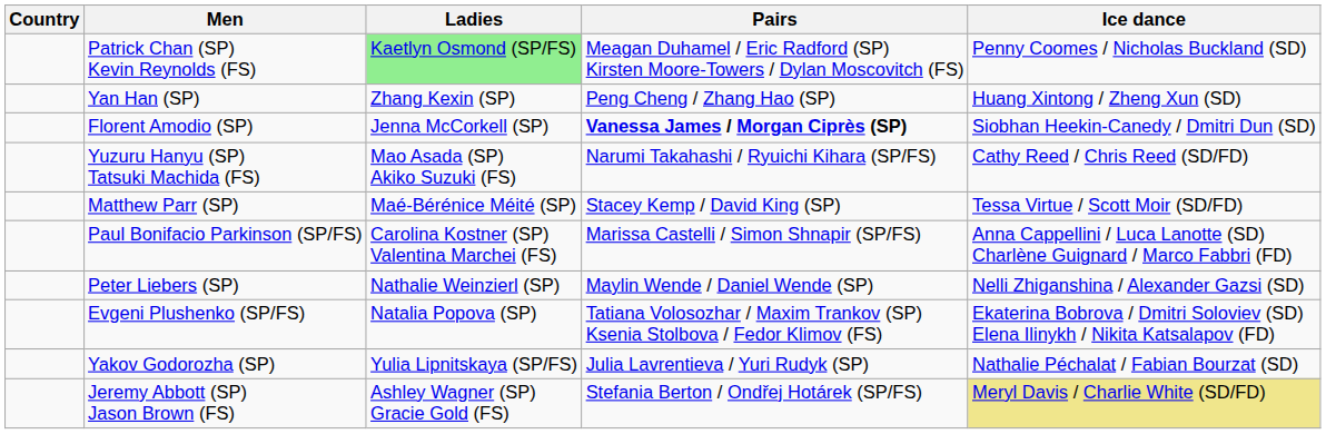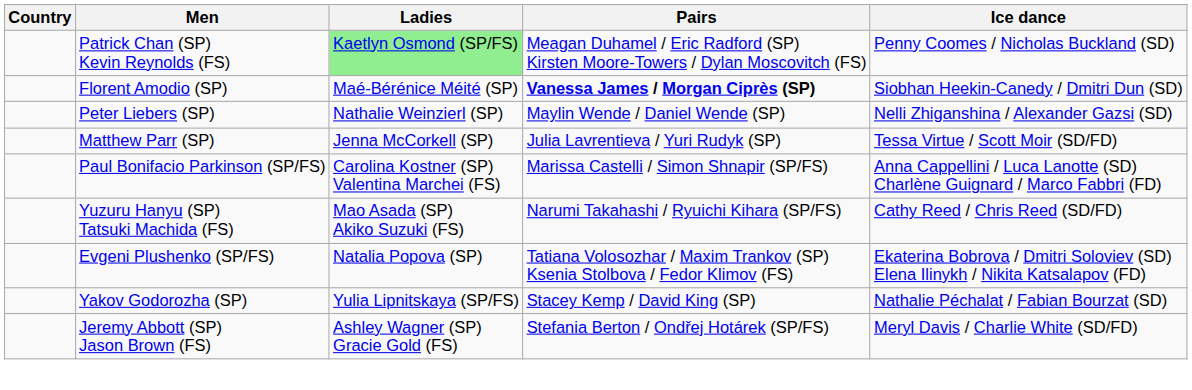 <table class="wikitable">
 <tr>
 <th>Country</th>
 <th>Men</th>
 <th>Ladies</th>
 <th>Pairs</th>
 <th>Ice dance</th>
 </tr>
 <tr Valign="Top">
 <td></td>
 <td><a href='#'>Patrick Chan</a> (SP)<br><a href='#'>Kevin Reynolds</a> (FS)</td>
 <td style="background: lightgreen;"><a href='#'>Kaetlyn Osmond</a> (SP/FS)</td>
 <td><a href='#'>Meagan Duhamel</a> / <a href='#'>Eric Radford</a> (SP)<br><a href='#'>Kirsten Moore-Towers</a> / <a href='#'>Dylan Moscovitch</a> (FS)</td>
 <td><a href='#'>Penny Coomes</a> / <a href='#'>Nicholas Buckland</a> (SD)</td>
 </tr>
 <tr Valign="Top">
 <td></td>
-<td><a href='#'>Yan Han</a> (SP)</td>
-<td><a href='#'>Zhang Kexin</a> (SP)</td>
-<td><a href='#'>Peng Cheng</a> / <a href='#'>Zhang Hao</a> (SP)</td>
-<td><a href='#'>Huang Xintong</a> / <a href='#'>Zheng Xun</a> (SD)</td>
-</tr>
-<tr Valign="Top">
-<td></td>
 <td><a href='#'>Florent Amodio</a> (SP)</td>
-<td><a href='#'>Jenna McCorkell</a> (SP)</td>
+<td><a href='#'>Maé-Bérénice Méité</a> (SP)</td>
 <td><strong><a href='#'>Vanessa James</a> / <a href='#'>Morgan Ciprès</a> (SP)</strong></td>
 <td><a href='#'>Siobhan Heekin-Canedy</a> / <a href='#'>Dmitri Dun</a> (SD)</td>
 </tr>
 <tr Valign="Top">
 <td></td>
-<td><a href='#'>Yuzuru Hanyu</a> (SP)<br><a href='#'>Tatsuki Machida</a> (FS)</td>
-<td><a href='#'>Mao Asada</a> (SP)<br><a href='#'>Akiko Suzuki</a> (FS)</td>
-<td><a href='#'>Narumi Takahashi</a> / <a href='#'>Ryuichi Kihara</a> (SP/FS)</td>
-<td><a href='#'>Cathy Reed</a> / <a href='#'>Chris Reed</a> (SD/FD)</td>
+<td><a href='#'>Peter Liebers</a> (SP)</td>
+<td><a href='#'>Nathalie Weinzierl</a> (SP)</td>
+<td><a href='#'>Maylin Wende</a> / <a href='#'>Daniel Wende</a> (SP)</td>
+<td><a href='#'>Nelli Zhiganshina</a> / <a href='#'>Alexander Gazsi</a> (SD)</td>
 </tr>
 <tr Valign="Top">
 <td></td>
 <td><a href='#'>Matthew Parr</a> (SP)</td>
-<td><a href='#'>Maé-Bérénice Méité</a> (SP)</td>
-<td><a href='#'>Stacey Kemp</a> / <a href='#'>David King</a> (SP)</td>
+<td><a href='#'>Jenna McCorkell</a> (SP)</td>
+<td><a href='#'>Julia Lavrentieva</a> / <a href='#'>Yuri Rudyk</a> (SP)</td>
 <td><a href='#'>Tessa Virtue</a> / <a href='#'>Scott Moir</a> (SD/FD)</td>
 </tr>
 <tr Valign="Top">
 <td></td>
 <td><a href='#'>Paul Bonifacio Parkinson</a> (SP/FS)</td>
 <td><a href='#'>Carolina Kostner</a> (SP)<br><a href='#'>Valentina Marchei</a> (FS)</td>
 <td><a href='#'>Marissa Castelli</a> / <a href='#'>Simon Shnapir</a> (SP/FS)</td>
 <td><a href='#'>Anna Cappellini</a> / <a href='#'>Luca Lanotte</a> (SD)<br><a href='#'>Charlène Guignard</a> / <a href='#'>Marco Fabbri</a> (FD)</td>
 </tr>
 <tr Valign="Top">
 <td></td>
-<td><a href='#'>Peter Liebers</a> (SP)</td>
-<td><a href='#'>Nathalie Weinzierl</a> (SP)</td>
-<td><a href='#'>Maylin Wende</a> / <a href='#'>Daniel Wende</a> (SP)</td>
-<td><a href='#'>Nelli Zhiganshina</a> / <a href='#'>Alexander Gazsi</a> (SD)</td>
+<td><a href='#'>Yuzuru Hanyu</a> (SP)<br><a href='#'>Tatsuki Machida</a> (FS)</td>
+<td><a href='#'>Mao Asada</a> (SP)<br><a href='#'>Akiko Suzuki</a> (FS)</td>
+<td><a href='#'>Narumi Takahashi</a> / <a href='#'>Ryuichi Kihara</a> (SP/FS)</td>
+<td><a href='#'>Cathy Reed</a> / <a href='#'>Chris Reed</a> (SD/FD)</td>
 </tr>
 <tr Valign="Top">
 <td></td>
 <td><a href='#'>Evgeni Plushenko</a> (SP/FS)</td>
 <td><a href='#'>Natalia Popova</a> (SP)</td>
 <td><a href='#'>Tatiana Volosozhar</a> / <a href='#'>Maxim Trankov</a> (SP)<br><a href='#'>Ksenia Stolbova</a> / <a href='#'>Fedor Klimov</a> (FS)</td>
 <td><a href='#'>Ekaterina Bobrova</a> / <a href='#'>Dmitri Soloviev</a> (SD)<br><a href='#'>Elena Ilinykh</a> / <a href='#'>Nikita Katsalapov</a> (FD)</td>
 </tr>
 <tr Valign="Top">
 <td></td>
 <td><a href='#'>Yakov Godorozha</a> (SP)</td>
 <td><a href='#'>Yulia Lipnitskaya</a> (SP/FS)</td>
-<td><a href='#'>Julia Lavrentieva</a> / <a href='#'>Yuri Rudyk</a> (SP)</td>
+<td><a href='#'>Stacey Kemp</a> / <a href='#'>David King</a> (SP)</td>
 <td><a href='#'>Nathalie Péchalat</a> / <a href='#'>Fabian Bourzat</a> (SD)</td>
 </tr>
 <tr Valign="Top">
 <td></td>
 <td><a href='#'>Jeremy Abbott</a> (SP)<br><a href='#'>Jason Brown</a> (FS)</td>
 <td><a href='#'>Ashley Wagner</a> (SP)<br><a href='#'>Gracie Gold</a> (FS)</td>
 <td><a href='#'>Stefania Berton</a> / <a href='#'>Ondřej Hotárek</a> (SP/FS)</td>
-<td style="background: khaki;"><a href='#'>Meryl Davis</a> / <a href='#'>Charlie White</a> (SD/FD)</td>
+<td><a href='#'>Meryl Davis</a> / <a href='#'>Charlie White</a> (SD/FD)</td>
 </tr>
 </table>
